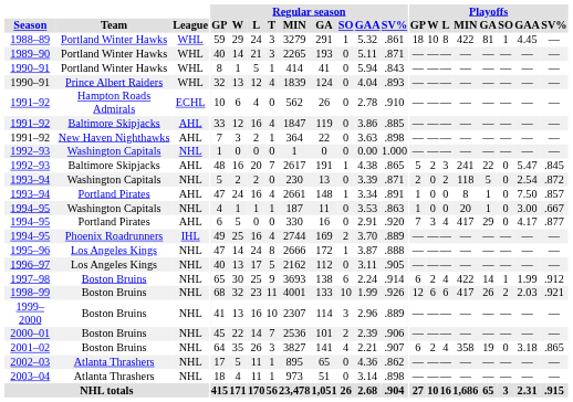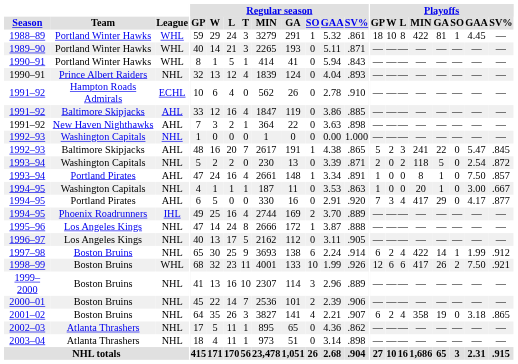 <table border="0" cellpadding="1" cellspacing="0" style="text-align:center; width:90%">
 <tr ALIGN="center" bgcolor="#e0e0e0">
 <th align="center" colspan="3" bgcolor="#ffffff"></th>
 <th align="center" rowspan="99" bgcolor="#ffffff"></th>
 <th align="center" colspan="9" bgcolor="#e0e0e0"><a href='#'>Regular season</a></th>
 <th align="center" rowspan="99" bgcolor="#ffffff"></th>
 <th align="center" colspan="8" bgcolor="#e0e0e0"><a href='#'>Playoffs</a></th>
 </tr>
 <tr ALIGN="center" bgcolor="#e0e0e0">
 <th><a href='#'>Season</a></th>
 <th>Team</th>
 <th>League</th>
 <th>GP</th>
 <th>W</th>
 <th>L</th>
 <th>T</th>
 <th>MIN</th>
 <th>GA</th>
 <th><a href='#'>SO</a></th>
 <th><a href='#'>GAA</a></th>
 <th><a href='#'>SV%</a></th>
 <th>GP</th>
 <th>W</th>
 <th>L</th>
 <th>MIN</th>
 <th>GA</th>
 <th>SO</th>
 <th>GAA</th>
 <th>SV%</th>
 </tr>
 <tr>
 <td><a href='#'>1988–89</a></td>
 <td><a href='#'>Portland Winter Hawks</a></td>
 <td><a href='#'>WHL</a></td>
 <td>59</td>
 <td>29</td>
 <td>24</td>
 <td>3</td>
 <td>3279</td>
 <td>291</td>
 <td>1</td>
 <td>5.32</td>
 <td>.861</td>
 <td>18</td>
 <td>10</td>
 <td>8</td>
 <td>422</td>
 <td>81</td>
 <td>1</td>
 <td>4.45</td>
 <td>—</td>
 </tr>
 <tr bgcolor="#f0f0f0">
 <td><a href='#'>1989–90</a></td>
 <td>Portland Winter Hawks</td>
 <td>WHL</td>
 <td>40</td>
 <td>14</td>
 <td>21</td>
 <td>3</td>
 <td>2265</td>
 <td>193</td>
 <td>0</td>
 <td>5.11</td>
 <td>.871</td>
 <td>—</td>
 <td>—</td>
 <td>—</td>
 <td>—</td>
 <td>—</td>
 <td>—</td>
 <td>—</td>
 <td>—</td>
 </tr>
 <tr>
 <td><a href='#'>1990–91</a></td>
 <td>Portland Winter Hawks</td>
 <td>WHL</td>
 <td>8</td>
 <td>1</td>
 <td>5</td>
 <td>1</td>
 <td>414</td>
 <td>41</td>
 <td>0</td>
 <td>5.94</td>
 <td>.843</td>
 <td>—</td>
 <td>—</td>
 <td>—</td>
 <td>—</td>
 <td>—</td>
 <td>—</td>
 <td>—</td>
 <td>—</td>
 </tr>
 <tr bgcolor="#f0f0f0">
 <td>1990–91</td>
 <td><a href='#'>Prince Albert Raiders</a></td>
-<td>WHL</td>
+<td>NHL</td>
 <td>32</td>
 <td>13</td>
 <td>12</td>
 <td>4</td>
 <td>1839</td>
 <td>124</td>
 <td>0</td>
 <td>4.04</td>
 <td>.893</td>
 <td>—</td>
 <td>—</td>
 <td>—</td>
 <td>—</td>
 <td>—</td>
 <td>—</td>
 <td>—</td>
 <td>—</td>
 </tr>
 <tr>
 <td><a href='#'>1991–92</a></td>
 <td><a href='#'>Hampton Roads Admirals</a></td>
 <td><a href='#'>ECHL</a></td>
 <td>10</td>
 <td>6</td>
 <td>4</td>
 <td>0</td>
 <td>562</td>
 <td>26</td>
 <td>0</td>
 <td>2.78</td>
 <td>.910</td>
 <td>—</td>
 <td>—</td>
 <td>—</td>
 <td>—</td>
 <td>—</td>
 <td>—</td>
 <td>—</td>
 <td>—</td>
 </tr>
 <tr bgcolor="#f0f0f0">
 <td><a href='#'>1991–92</a></td>
 <td><a href='#'>Baltimore Skipjacks</a></td>
 <td><a href='#'>AHL</a></td>
 <td>33</td>
 <td>12</td>
 <td>16</td>
 <td>4</td>
 <td>1847</td>
 <td>119</td>
 <td>0</td>
 <td>3.86</td>
 <td>.885</td>
 <td>—</td>
 <td>—</td>
 <td>—</td>
 <td>—</td>
 <td>—</td>
 <td>—</td>
 <td>—</td>
 <td>—</td>
 </tr>
 <tr>
 <td>1991–92</td>
 <td><a href='#'>New Haven Nighthawks</a></td>
 <td>AHL</td>
 <td>7</td>
 <td>3</td>
 <td>2</td>
 <td>1</td>
 <td>364</td>
 <td>22</td>
 <td>0</td>
 <td>3.63</td>
 <td>.898</td>
 <td>—</td>
 <td>—</td>
 <td>—</td>
 <td>—</td>
 <td>—</td>
 <td>—</td>
 <td>—</td>
 <td>—</td>
 </tr>
 <tr bgcolor="#f0f0f0">
 <td><a href='#'>1992–93</a></td>
 <td><a href='#'>Washington Capitals</a></td>
 <td><a href='#'>NHL</a></td>
 <td>1</td>
 <td>0</td>
 <td>0</td>
 <td>0</td>
 <td>1</td>
 <td>0</td>
 <td>0</td>
 <td>0.00</td>
 <td>1.000</td>
 <td>—</td>
 <td>—</td>
 <td>—</td>
 <td>—</td>
 <td>—</td>
 <td>—</td>
 <td>—</td>
 <td>—</td>
 </tr>
 <tr>
 <td><a href='#'>1992–93</a></td>
 <td>Baltimore Skipjacks</td>
 <td>AHL</td>
 <td>48</td>
 <td>16</td>
 <td>20</td>
 <td>7</td>
 <td>2617</td>
 <td>191</td>
 <td>1</td>
 <td>4.38</td>
 <td>.865</td>
 <td>5</td>
 <td>2</td>
 <td>3</td>
 <td>241</td>
 <td>22</td>
 <td>0</td>
 <td>5.47</td>
 <td>.845</td>
 </tr>
 <tr bgcolor="#f0f0f0">
 <td><a href='#'>1993–94</a></td>
 <td>Washington Capitals</td>
 <td>NHL</td>
 <td>5</td>
 <td>2</td>
 <td>2</td>
 <td>0</td>
 <td>230</td>
 <td>13</td>
 <td>0</td>
 <td>3.39</td>
 <td>.871</td>
 <td>2</td>
 <td>0</td>
 <td>2</td>
 <td>118</td>
 <td>5</td>
 <td>0</td>
 <td>2.54</td>
 <td>.872</td>
 </tr>
 <tr>
 <td><a href='#'>1993–94</a></td>
 <td><a href='#'>Portland Pirates</a></td>
 <td>AHL</td>
 <td>47</td>
 <td>24</td>
 <td>16</td>
 <td>4</td>
 <td>2661</td>
 <td>148</td>
 <td>1</td>
 <td>3.34</td>
 <td>.891</td>
 <td>1</td>
 <td>0</td>
 <td>0</td>
 <td>8</td>
 <td>1</td>
 <td>0</td>
 <td>7.50</td>
 <td>.857</td>
 </tr>
 <tr bgcolor="#f0f0f0">
 <td><a href='#'>1994–95</a></td>
 <td>Washington Capitals</td>
 <td>NHL</td>
 <td>4</td>
 <td>1</td>
 <td>1</td>
 <td>1</td>
 <td>187</td>
 <td>11</td>
 <td>0</td>
 <td>3.53</td>
 <td>.863</td>
 <td>1</td>
 <td>0</td>
 <td>0</td>
 <td>20</td>
 <td>1</td>
 <td>0</td>
 <td>3.00</td>
 <td>.667</td>
 </tr>
 <tr>
 <td><a href='#'>1994–95</a></td>
 <td>Portland Pirates</td>
 <td>AHL</td>
 <td>6</td>
 <td>5</td>
 <td>0</td>
 <td>0</td>
 <td>330</td>
 <td>16</td>
 <td>0</td>
 <td>2.91</td>
 <td>.920</td>
 <td>7</td>
 <td>3</td>
 <td>4</td>
 <td>417</td>
 <td>29</td>
 <td>0</td>
 <td>4.17</td>
 <td>.877</td>
 </tr>
 <tr bgcolor="#f0f0f0">
 <td><a href='#'>1994–95</a></td>
 <td><a href='#'>Phoenix Roadrunners</a></td>
 <td><a href='#'>IHL</a></td>
 <td>49</td>
 <td>25</td>
 <td>16</td>
 <td>4</td>
 <td>2744</td>
 <td>169</td>
 <td>2</td>
 <td>3.70</td>
 <td>.889</td>
 <td>—</td>
 <td>—</td>
 <td>—</td>
 <td>—</td>
 <td>—</td>
 <td>—</td>
 <td>—</td>
 <td>—</td>
 </tr>
 <tr>
 <td><a href='#'>1995–96</a></td>
 <td><a href='#'>Los Angeles Kings</a></td>
 <td>NHL</td>
 <td>47</td>
 <td>14</td>
 <td>24</td>
 <td>8</td>
 <td>2666</td>
 <td>172</td>
 <td>1</td>
 <td>3.87</td>
 <td>.888</td>
 <td>—</td>
 <td>—</td>
 <td>—</td>
 <td>—</td>
 <td>—</td>
 <td>—</td>
 <td>—</td>
 <td>—</td>
 </tr>
 <tr bgcolor="#f0f0f0">
 <td><a href='#'>1996–97</a></td>
 <td>Los Angeles Kings</td>
 <td>NHL</td>
 <td>40</td>
 <td>13</td>
 <td>17</td>
 <td>5</td>
 <td>2162</td>
 <td>112</td>
 <td>0</td>
 <td>3.11</td>
 <td>.905</td>
 <td>—</td>
 <td>—</td>
 <td>—</td>
 <td>—</td>
 <td>—</td>
 <td>—</td>
 <td>—</td>
 <td>—</td>
 </tr>
 <tr>
 <td><a href='#'>1997–98</a></td>
 <td><a href='#'>Boston Bruins</a></td>
 <td>NHL</td>
 <td>65</td>
 <td>30</td>
 <td>25</td>
 <td>9</td>
 <td>3693</td>
 <td>138</td>
 <td>6</td>
 <td>2.24</td>
 <td>.914</td>
 <td>6</td>
 <td>2</td>
 <td>4</td>
 <td>422</td>
 <td>14</td>
 <td>1</td>
 <td>1.99</td>
 <td>.912</td>
 </tr>
 <tr bgcolor="#f0f0f0">
 <td><a href='#'>1998–99</a></td>
 <td>Boston Bruins</td>
-<td>NHL</td>
+<td>WHL</td>
 <td>68</td>
 <td>32</td>
 <td>23</td>
 <td>11</td>
 <td>4001</td>
 <td>133</td>
 <td>10</td>
 <td>1.99</td>
 <td>.926</td>
 <td>12</td>
 <td>6</td>
 <td>6</td>
 <td>417</td>
 <td>26</td>
 <td>2</td>
-<td>2.03</td>
+<td>7.50</td>
 <td>.921</td>
 </tr>
 <tr>
 <td><a href='#'>1999–2000</a></td>
 <td>Boston Bruins</td>
 <td>NHL</td>
 <td>41</td>
 <td>13</td>
 <td>16</td>
 <td>10</td>
 <td>2307</td>
 <td>114</td>
 <td>3</td>
 <td>2.96</td>
 <td>.889</td>
 <td>—</td>
 <td>—</td>
 <td>—</td>
 <td>—</td>
 <td>—</td>
 <td>—</td>
 <td>—</td>
 <td>—</td>
 </tr>
 <tr bgcolor="#f0f0f0">
 <td><a href='#'>2000–01</a></td>
 <td>Boston Bruins</td>
 <td>NHL</td>
 <td>45</td>
 <td>22</td>
 <td>14</td>
 <td>7</td>
 <td>2536</td>
 <td>101</td>
 <td>2</td>
 <td>2.39</td>
 <td>.906</td>
 <td>—</td>
 <td>—</td>
 <td>—</td>
 <td>—</td>
 <td>—</td>
 <td>—</td>
 <td>—</td>
 <td>—</td>
 </tr>
 <tr>
 <td><a href='#'>2001–02</a></td>
 <td>Boston Bruins</td>
 <td>NHL</td>
 <td>64</td>
 <td>35</td>
 <td>26</td>
 <td>3</td>
 <td>3827</td>
 <td>141</td>
 <td>4</td>
 <td>2.21</td>
 <td>.907</td>
 <td>6</td>
 <td>2</td>
 <td>4</td>
 <td>358</td>
 <td>19</td>
 <td>0</td>
 <td>3.18</td>
 <td>.865</td>
 </tr>
 <tr bgcolor="#f0f0f0">
 <td><a href='#'>2002–03</a></td>
 <td><a href='#'>Atlanta Thrashers</a></td>
 <td>NHL</td>
 <td>17</td>
 <td>5</td>
 <td>11</td>
 <td>1</td>
 <td>895</td>
 <td>65</td>
 <td>0</td>
 <td>4.36</td>
 <td>.862</td>
 <td>—</td>
 <td>—</td>
 <td>—</td>
 <td>—</td>
 <td>—</td>
 <td>—</td>
 <td>—</td>
 <td>—</td>
 </tr>
 <tr>
 <td><a href='#'>2003–04</a></td>
 <td>Atlanta Thrashers</td>
 <td>NHL</td>
 <td>18</td>
 <td>4</td>
 <td>11</td>
 <td>1</td>
 <td>973</td>
 <td>51</td>
 <td>0</td>
 <td>3.14</td>
 <td>.898</td>
 <td>—</td>
 <td>—</td>
 <td>—</td>
 <td>—</td>
 <td>—</td>
 <td>—</td>
 <td>—</td>
 <td>—</td>
 </tr>
 <tr bgcolor="#e0e0e0">
 <th colspan="3">NHL totals</th>
 <th>415</th>
 <th>171</th>
 <th>170</th>
 <th>56</th>
 <th>23,478</th>
 <th>1,051</th>
 <th>26</th>
 <th>2.68</th>
 <th>.904</th>
 <th>27</th>
 <th>10</th>
 <th>16</th>
 <th>1,686</th>
 <th>65</th>
 <th>3</th>
 <th>2.31</th>
 <th>.915</th>
 </tr>
 </table>
